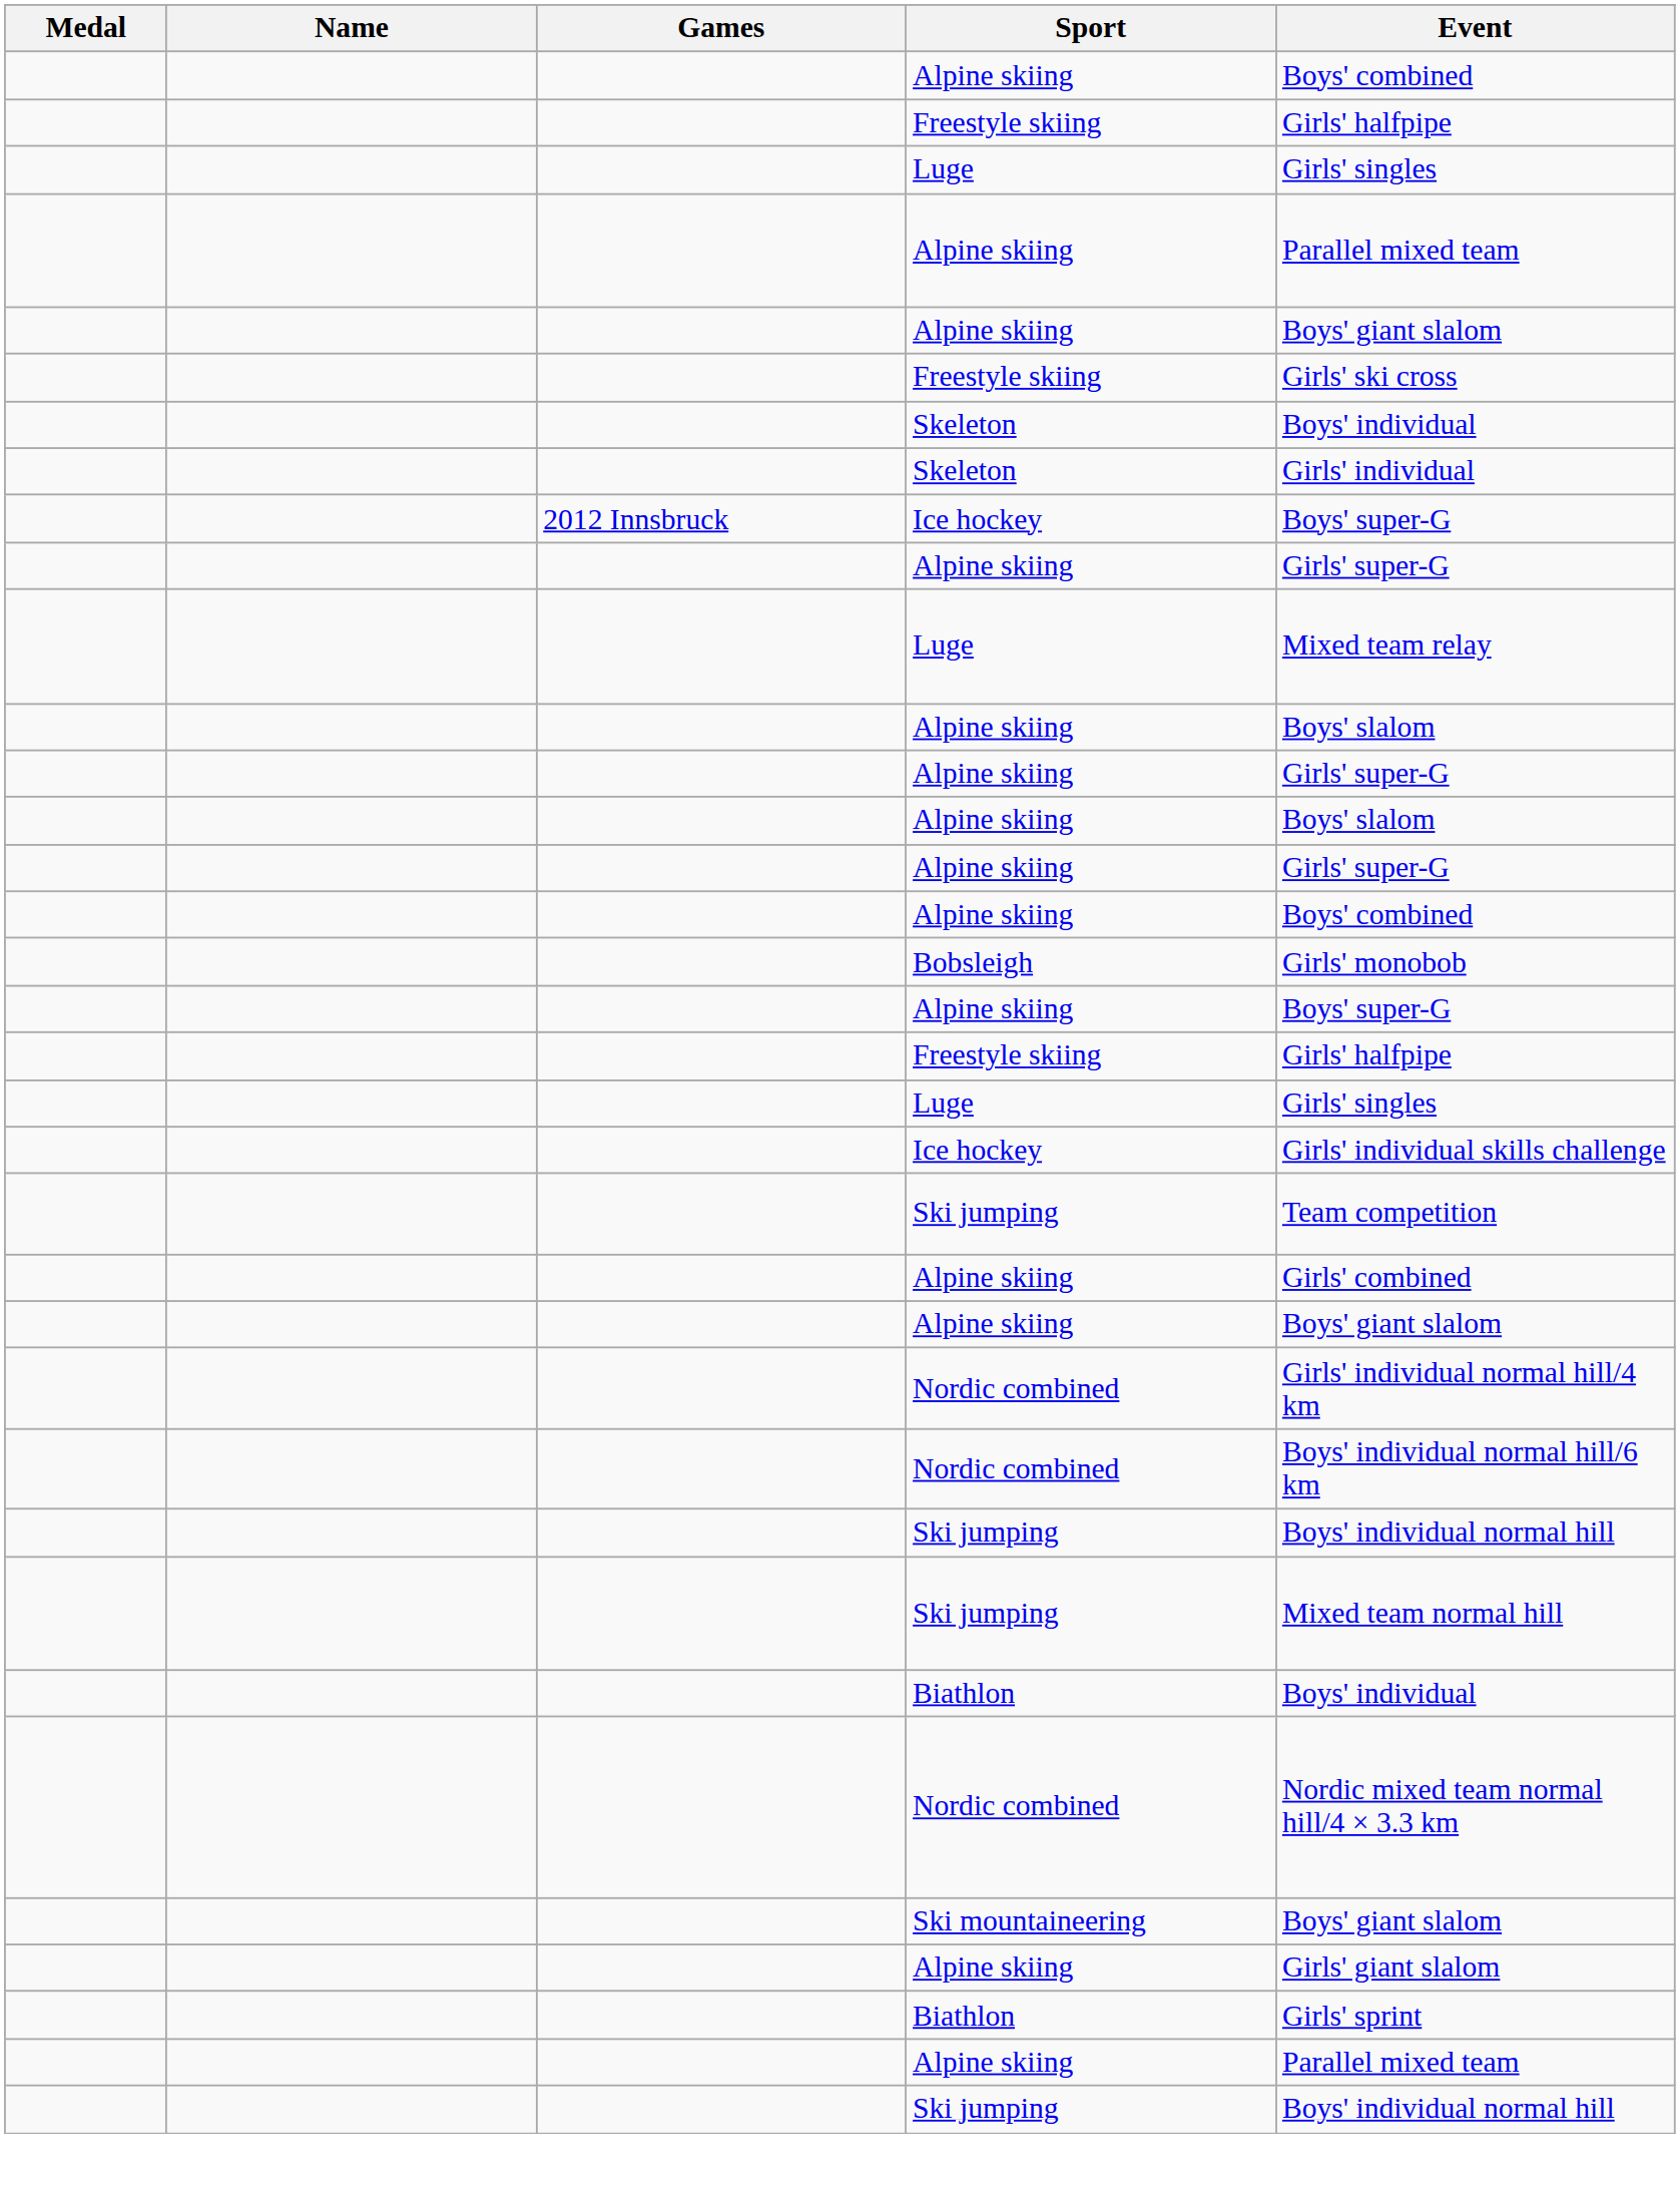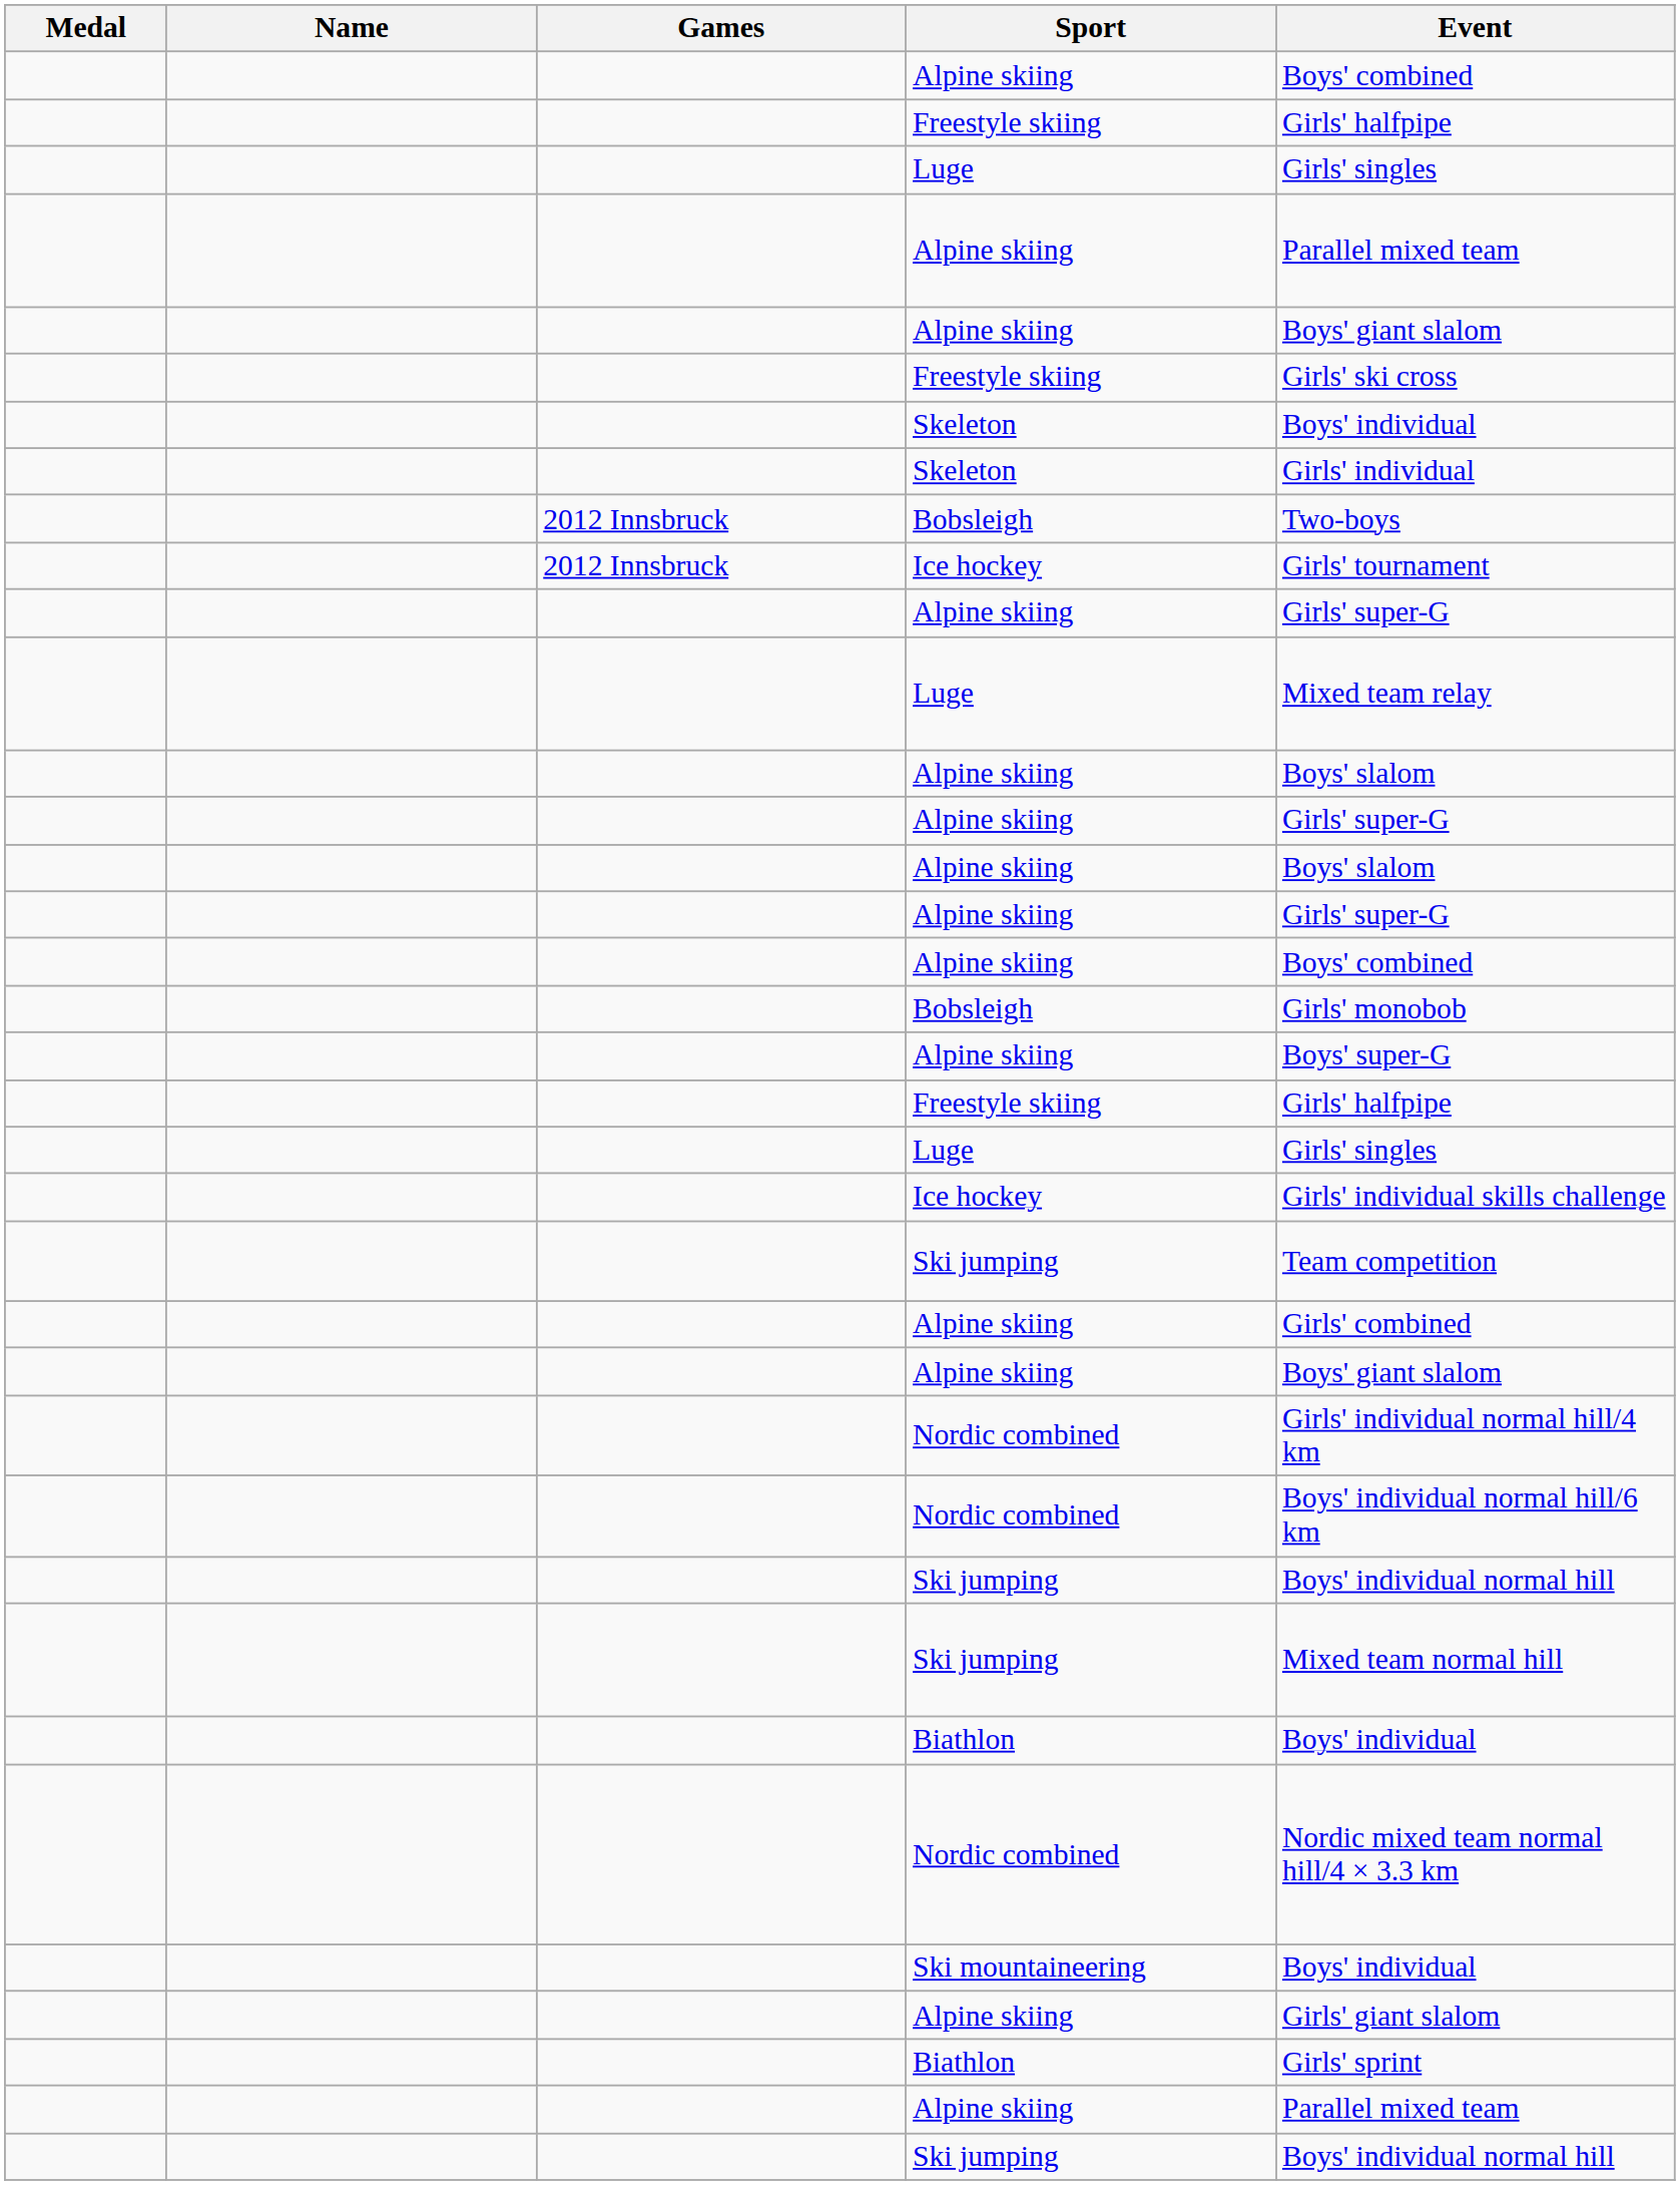 <table class="wikitable sortable">
 <tr>
 <th style="width:5em">Medal</th>
 <th style="width:12em">Name</th>
 <th style="width:12em">Games</th>
 <th style="width:12em">Sport</th>
 <th style="width:13em">Event</th>
 </tr>
 <tr>
 <td></td>
 <td></td>
 <td></td>
 <td> <a href='#'>Alpine skiing</a></td>
 <td><a href='#'>Boys' combined</a></td>
 </tr>
 <tr>
 <td></td>
 <td></td>
 <td></td>
 <td> <a href='#'>Freestyle skiing</a></td>
 <td><a href='#'>Girls' halfpipe</a></td>
 </tr>
 <tr>
 <td></td>
 <td></td>
 <td></td>
 <td> <a href='#'>Luge</a></td>
 <td><a href='#'>Girls' singles</a></td>
 </tr>
 <tr>
 <td></td>
 <td><br><br><br></td>
 <td></td>
 <td> <a href='#'>Alpine skiing</a></td>
 <td><a href='#'>Parallel mixed team</a></td>
 </tr>
 <tr>
 <td></td>
 <td></td>
 <td></td>
 <td> <a href='#'>Alpine skiing</a></td>
 <td><a href='#'>Boys' giant slalom</a></td>
 </tr>
 <tr>
 <td></td>
 <td></td>
 <td></td>
 <td> <a href='#'>Freestyle skiing</a></td>
 <td><a href='#'>Girls' ski cross</a></td>
 </tr>
 <tr>
 <td></td>
 <td></td>
 <td></td>
 <td> <a href='#'>Skeleton</a></td>
 <td><a href='#'>Boys' individual</a></td>
 </tr>
 <tr>
 <td></td>
 <td></td>
 <td></td>
 <td> <a href='#'>Skeleton</a></td>
 <td><a href='#'>Girls' individual</a></td>
 </tr>
 <tr>
 <td></td>
+<td><br></td>
+<td> <a href='#'>2012 Innsbruck</a></td>
+<td> <a href='#'>Bobsleigh</a></td>
+<td><a href='#'>Two-boys</a></td>
+</tr>
+<tr>
+<td></td>
 <td></td>
 <td> <a href='#'>2012 Innsbruck</a></td>
 <td> <a href='#'>Ice hockey</a></td>
-<td><a href='#'>Boys' super-G</a></td>
+<td><a href='#'>Girls' tournament</a></td>
 </tr>
 <tr>
 <td></td>
 <td></td>
 <td></td>
 <td> <a href='#'>Alpine skiing</a></td>
 <td><a href='#'>Girls' super-G</a></td>
 </tr>
 <tr>
 <td></td>
 <td><br><br><br></td>
 <td></td>
 <td> <a href='#'>Luge</a></td>
 <td><a href='#'>Mixed team relay</a></td>
 </tr>
 <tr>
 <td></td>
 <td></td>
 <td></td>
 <td> <a href='#'>Alpine skiing</a></td>
 <td><a href='#'>Boys' slalom</a></td>
 </tr>
 <tr>
 <td></td>
 <td></td>
 <td></td>
 <td> <a href='#'>Alpine skiing</a></td>
 <td><a href='#'>Girls' super-G</a></td>
 </tr>
 <tr>
 <td></td>
 <td></td>
 <td></td>
 <td> <a href='#'>Alpine skiing</a></td>
 <td><a href='#'>Boys' slalom</a></td>
 </tr>
 <tr>
 <td></td>
 <td></td>
 <td></td>
 <td> <a href='#'>Alpine skiing</a></td>
 <td><a href='#'>Girls' super-G</a></td>
 </tr>
 <tr>
 <td></td>
 <td></td>
 <td></td>
 <td> <a href='#'>Alpine skiing</a></td>
 <td><a href='#'>Boys' combined</a></td>
 </tr>
 <tr>
 <td></td>
 <td></td>
 <td></td>
 <td> <a href='#'>Bobsleigh</a></td>
 <td><a href='#'>Girls' monobob</a></td>
 </tr>
 <tr>
 <td></td>
 <td></td>
 <td></td>
 <td> <a href='#'>Alpine skiing</a></td>
 <td><a href='#'>Boys' super-G</a></td>
 </tr>
 <tr>
 <td></td>
 <td></td>
 <td></td>
 <td> <a href='#'>Freestyle skiing</a></td>
 <td><a href='#'>Girls' halfpipe</a></td>
 </tr>
 <tr>
 <td></td>
 <td></td>
 <td></td>
 <td> <a href='#'>Luge</a></td>
 <td><a href='#'>Girls' singles</a></td>
 </tr>
 <tr>
 <td></td>
 <td></td>
 <td></td>
 <td> <a href='#'>Ice hockey</a></td>
 <td><a href='#'>Girls' individual skills challenge</a></td>
 </tr>
 <tr>
 <td></td>
 <td><br><br></td>
 <td></td>
 <td> <a href='#'>Ski jumping</a></td>
 <td><a href='#'>Team competition</a></td>
 </tr>
 <tr>
 <td></td>
 <td></td>
 <td></td>
 <td> <a href='#'>Alpine skiing</a></td>
 <td><a href='#'>Girls' combined</a></td>
 </tr>
 <tr>
 <td></td>
 <td></td>
 <td></td>
 <td> <a href='#'>Alpine skiing</a></td>
 <td><a href='#'>Boys' giant slalom</a></td>
 </tr>
 <tr>
 <td></td>
 <td></td>
 <td></td>
 <td> <a href='#'>Nordic combined</a></td>
 <td><a href='#'>Girls' individual normal hill/4 km</a></td>
 </tr>
 <tr>
 <td></td>
 <td></td>
 <td></td>
 <td> <a href='#'>Nordic combined</a></td>
 <td><a href='#'>Boys' individual normal hill/6 km</a></td>
 </tr>
 <tr>
 <td></td>
 <td></td>
 <td></td>
 <td> <a href='#'>Ski jumping</a></td>
 <td><a href='#'>Boys' individual normal hill</a></td>
 </tr>
 <tr>
 <td></td>
 <td><br><br><br></td>
 <td></td>
 <td> <a href='#'>Ski jumping</a></td>
 <td><a href='#'>Mixed team normal hill</a></td>
 </tr>
 <tr>
 <td></td>
 <td></td>
 <td></td>
 <td> <a href='#'>Biathlon</a></td>
 <td><a href='#'>Boys' individual</a></td>
 </tr>
 <tr>
 <td></td>
 <td><br><br><br><br><br></td>
 <td></td>
 <td> <a href='#'>Nordic combined</a></td>
 <td><a href='#'>Nordic mixed team normal hill/4 × 3.3 km</a></td>
 </tr>
 <tr>
 <td></td>
 <td></td>
 <td></td>
 <td> <a href='#'>Ski mountaineering</a></td>
-<td><a href='#'>Boys' giant slalom</a></td>
+<td><a href='#'>Boys' individual</a></td>
 </tr>
 <tr>
 <td></td>
 <td></td>
 <td></td>
 <td> <a href='#'>Alpine skiing</a></td>
 <td><a href='#'>Girls' giant slalom</a></td>
 </tr>
 <tr>
 <td></td>
 <td></td>
 <td></td>
 <td> <a href='#'>Biathlon</a></td>
 <td><a href='#'>Girls' sprint</a></td>
 </tr>
 <tr>
 <td></td>
 <td><br></td>
 <td></td>
 <td> <a href='#'>Alpine skiing</a></td>
 <td><a href='#'>Parallel mixed team</a></td>
 </tr>
 <tr>
 <td></td>
 <td></td>
 <td></td>
 <td> <a href='#'>Ski jumping</a></td>
 <td><a href='#'>Boys' individual normal hill</a></td>
 </tr>
 </table>
